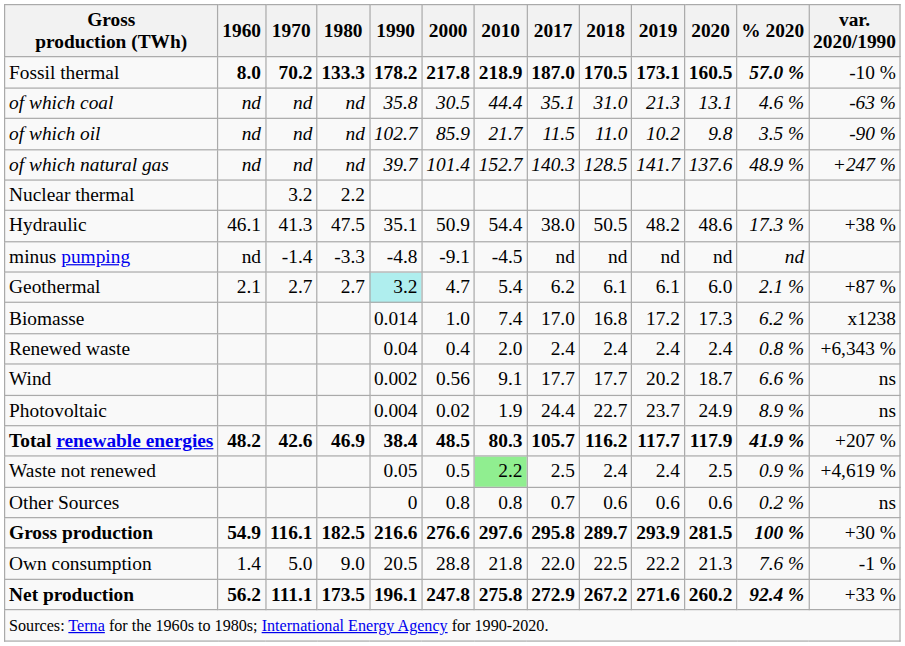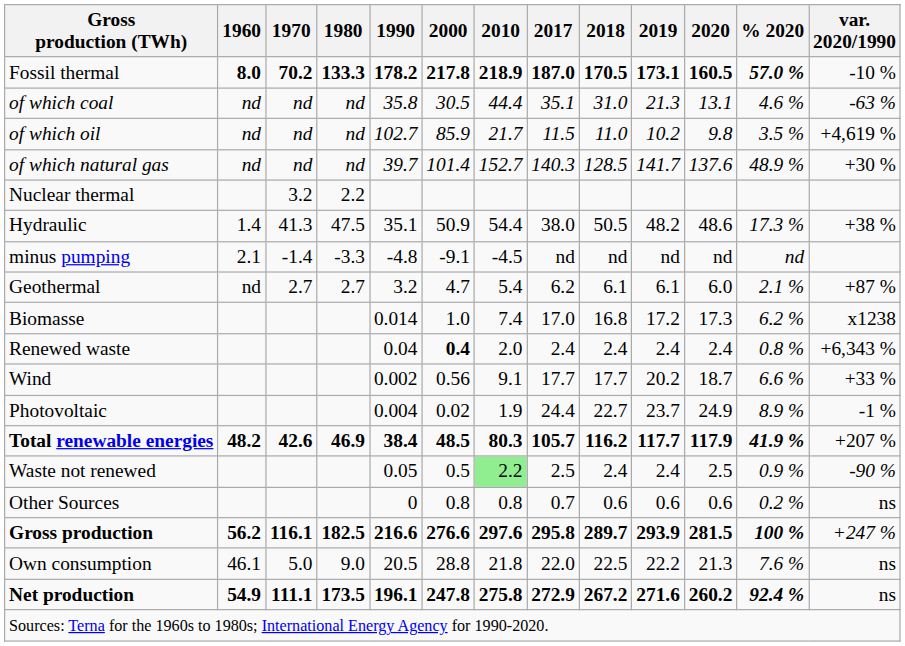 <table class="wikitable">
 <tr>
 <th>Gross <br>production (TWh)</th>
 <th>1960</th>
 <th>1970</th>
 <th>1980</th>
 <th>1990</th>
 <th>2000</th>
 <th>2010</th>
 <th>2017</th>
 <th>2018</th>
 <th>2019</th>
 <th>2020</th>
 <th>% 2020</th>
 <th>var.<br>2020/1990</th>
 </tr>
 <tr align="right">
 <td align="left">Fossil thermal</td>
 <td><strong>8.0</strong></td>
 <td><strong>70.2</strong></td>
 <td><strong>133.3</strong></td>
 <td><strong>178.2</strong></td>
 <td><strong>217.8</strong></td>
 <td><strong>218.9</strong></td>
 <td><strong>187.0</strong></td>
 <td><strong>170.5</strong></td>
 <td><strong>173.1</strong></td>
 <td><strong>160.5</strong></td>
 <td><strong><em>57.0 %</em></strong></td>
 <td>-10 %</td>
 </tr>
 <tr align="right">
 <td align="left"><em>of which coal</em></td>
 <td><em>nd</em></td>
 <td><em>nd</em></td>
 <td><em>nd</em></td>
 <td><em>35.8</em></td>
 <td><em>30.5</em></td>
 <td><em>44.4</em></td>
 <td><em>35.1</em></td>
 <td><em>31.0</em></td>
 <td><em>21.3</em></td>
 <td><em>13.1</em></td>
 <td><em>4.6 %</em></td>
 <td><em>-63 %</em></td>
 </tr>
 <tr align="right">
 <td align="left"><em>of which oil</em></td>
 <td><em>nd</em></td>
 <td><em>nd</em></td>
 <td><em>nd</em></td>
 <td><em>102.7</em></td>
 <td><em>85.9</em></td>
 <td><em>21.7</em></td>
 <td><em>11.5</em></td>
 <td><em>11.0</em></td>
 <td><em>10.2</em></td>
 <td><em>9.8</em></td>
 <td><em>3.5 %</em></td>
-<td><em>-90 %</em></td>
+<td>+4,619 %</td>
 </tr>
 <tr align="right">
 <td align="left"><em>of which natural gas</em></td>
 <td><em>nd</em></td>
 <td><em>nd</em></td>
 <td><em>nd</em></td>
 <td><em>39.7</em></td>
 <td><em>101.4</em></td>
 <td><em>152.7</em></td>
 <td><em>140.3</em></td>
 <td><em>128.5</em></td>
 <td><em>141.7</em></td>
 <td><em>137.6</em></td>
 <td><em>48.9 %</em></td>
-<td><em>+247 %</em></td>
+<td>+30 %</td>
 </tr>
 <tr align="right">
 <td align="left">Nuclear thermal</td>
 <td></td>
 <td>3.2</td>
 <td>2.2</td>
 <td></td>
 <td></td>
 <td></td>
 <td></td>
 <td></td>
 <td></td>
 <td></td>
 <td></td>
 <td></td>
 </tr>
 <tr align="right">
 <td align="left">Hydraulic</td>
-<td>46.1</td>
+<td>1.4</td>
 <td>41.3</td>
 <td>47.5</td>
 <td>35.1</td>
 <td>50.9</td>
 <td>54.4</td>
 <td>38.0</td>
 <td>50.5</td>
 <td>48.2</td>
 <td>48.6</td>
 <td><em>17.3 %</em></td>
 <td>+38 %</td>
 </tr>
 <tr align="right">
 <td align="left">minus <a href='#'>pumping</a></td>
-<td>nd</td>
+<td>2.1</td>
 <td>-1.4</td>
 <td>-3.3</td>
 <td>-4.8</td>
 <td>-9.1</td>
 <td>-4.5</td>
 <td>nd</td>
 <td>nd</td>
 <td>nd</td>
 <td>nd</td>
 <td><em>nd</em></td>
 <td></td>
 </tr>
 <tr align="right">
 <td align="left">Geothermal</td>
-<td>2.1</td>
+<td>nd</td>
 <td>2.7</td>
 <td>2.7</td>
-<td style="background: paleturquoise;">3.2</td>
+<td>3.2</td>
 <td>4.7</td>
 <td>5.4</td>
 <td>6.2</td>
 <td>6.1</td>
 <td>6.1</td>
 <td>6.0</td>
 <td><em>2.1 %</em></td>
 <td>+87 %</td>
 </tr>
 <tr align="right">
 <td align="left">Biomasse</td>
 <td></td>
 <td></td>
 <td></td>
 <td>0.014</td>
 <td>1.0</td>
 <td>7.4</td>
 <td>17.0</td>
 <td>16.8</td>
 <td>17.2</td>
 <td>17.3</td>
 <td><em>6.2 %</em></td>
 <td>x1238</td>
 </tr>
 <tr align="right">
 <td align="left">Renewed waste</td>
 <td></td>
 <td></td>
 <td></td>
 <td>0.04</td>
-<td>0.4</td>
+<td><strong>0.4</strong></td>
 <td>2.0</td>
 <td>2.4</td>
 <td>2.4</td>
 <td>2.4</td>
 <td>2.4</td>
 <td><em>0.8 %</em></td>
 <td>+6,343 %</td>
 </tr>
 <tr align="right">
 <td align="left">Wind</td>
 <td></td>
 <td></td>
 <td></td>
 <td>0.002</td>
 <td>0.56</td>
 <td>9.1</td>
 <td>17.7</td>
 <td>17.7</td>
 <td>20.2</td>
 <td>18.7</td>
 <td><em>6.6 %</em></td>
-<td>ns</td>
+<td>+33 %</td>
 </tr>
 <tr align="right">
 <td align="left">Photovoltaic</td>
 <td></td>
 <td></td>
 <td></td>
 <td>0.004</td>
 <td>0.02</td>
 <td>1.9</td>
 <td>24.4</td>
 <td>22.7</td>
 <td>23.7</td>
 <td>24.9</td>
 <td><em>8.9 %</em></td>
-<td>ns</td>
+<td>-1 %</td>
 </tr>
 <tr align="right">
 <td align="left"><strong>Total <a href='#'>renewable energies</a></strong></td>
 <td><strong>48.2</strong></td>
 <td><strong>42.6</strong></td>
 <td><strong>46.9</strong></td>
 <td><strong>38.4</strong></td>
 <td><strong>48.5</strong></td>
 <td><strong>80.3</strong></td>
 <td><strong>105.7</strong></td>
 <td><strong>116.2</strong></td>
 <td><strong>117.7</strong></td>
 <td><strong>117.9</strong></td>
 <td><strong><em>41.9 %</em></strong></td>
 <td>+207 %</td>
 </tr>
 <tr align="right">
 <td align="left">Waste not renewed</td>
 <td></td>
 <td></td>
 <td></td>
 <td>0.05</td>
 <td>0.5</td>
 <td style="background: lightgreen;">2.2</td>
 <td>2.5</td>
 <td>2.4</td>
 <td>2.4</td>
 <td>2.5</td>
 <td><em>0.9 %</em></td>
-<td>+4,619 %</td>
+<td><em>-90 %</em></td>
 </tr>
 <tr align="right">
 <td align="left">Other Sources</td>
 <td></td>
 <td></td>
 <td></td>
 <td>0</td>
 <td>0.8</td>
 <td>0.8</td>
 <td>0.7</td>
 <td>0.6</td>
 <td>0.6</td>
 <td>0.6</td>
 <td><em>0.2 %</em></td>
 <td>ns</td>
 </tr>
 <tr align="right">
 <td align="left"><strong>Gross production</strong></td>
-<td><strong>54.9</strong></td>
+<td><strong>56.2</strong></td>
 <td><strong>116.1</strong></td>
 <td><strong>182.5</strong></td>
 <td><strong>216.6</strong></td>
 <td><strong>276.6</strong></td>
 <td><strong>297.6</strong></td>
 <td><strong>295.8</strong></td>
 <td><strong>289.7</strong></td>
 <td><strong>293.9</strong></td>
 <td><strong>281.5</strong></td>
 <td><strong><em>100 %</em></strong></td>
-<td>+30 %</td>
+<td><em>+247 %</em></td>
 </tr>
 <tr align="right">
 <td align="left">Own consumption</td>
-<td>1.4</td>
+<td>46.1</td>
 <td>5.0</td>
 <td>9.0</td>
 <td>20.5</td>
 <td>28.8</td>
 <td>21.8</td>
 <td>22.0</td>
 <td>22.5</td>
 <td>22.2</td>
 <td>21.3</td>
 <td><em>7.6 %</em></td>
-<td>-1 %</td>
+<td>ns</td>
 </tr>
 <tr align="right">
 <td align="left"><strong>Net production</strong></td>
-<td><strong>56.2</strong></td>
+<td><strong>54.9</strong></td>
 <td><strong>111.1</strong></td>
 <td><strong>173.5</strong></td>
 <td><strong>196.1</strong></td>
 <td><strong>247.8</strong></td>
 <td><strong>275.8</strong></td>
 <td><strong>272.9</strong></td>
 <td><strong>267.2</strong></td>
 <td><strong>271.6</strong></td>
 <td><strong>260.2</strong></td>
 <td><strong><em>92.4 %</em></strong></td>
-<td>+33 %</td>
+<td>ns</td>
 </tr>
 <tr>
 <td colspan="13"><small>Sources: <a href='#'>Terna</a> for the 1960s to 1980s; <a href='#'>International Energy Agency</a> for 1990-2020.</small></td>
 </tr>
 </table>
